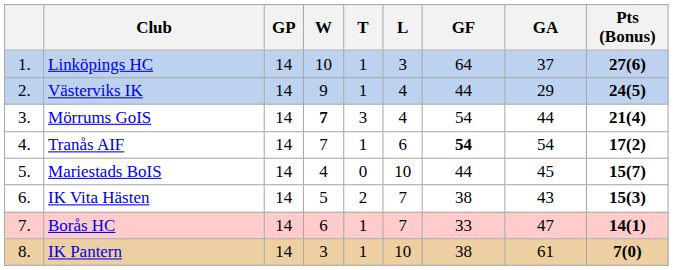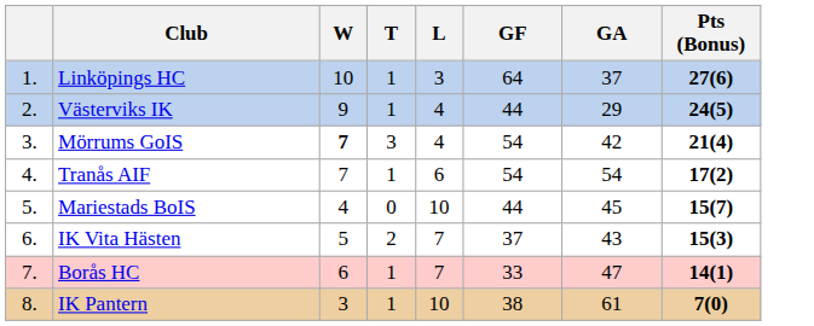 <table class="wikitable">
 <tr>
 <th width="30"></th>
 <th width="200">Club</th>
-<th width="30">GP</th>
 <th width="30">W</th>
 <th width="30">T</th>
 <th width="30">L</th>
 <th width="70">GF</th>
 <th width="70">GA</th>
 <th width="70">Pts (Bonus)</th>
 </tr>
 <tr bgcolor="#BCD2EE" align="center">
 <td>1.</td>
 <td align="left"><a href='#'>Linköpings HC</a></td>
-<td>14</td>
 <td>10</td>
 <td>1</td>
 <td>3</td>
 <td>64</td>
 <td>37</td>
 <td><strong>27(6)</strong></td>
 </tr>
 <tr bgcolor="#BCD2EE" align="center">
 <td>2.</td>
 <td align="left"><a href='#'>Västerviks IK</a></td>
-<td>14</td>
 <td>9</td>
 <td>1</td>
 <td>4</td>
 <td>44</td>
 <td>29</td>
 <td><strong>24(5)</strong></td>
 </tr>
 <tr bgcolor="#FFFFFF" align="center">
 <td>3.</td>
 <td align="left"><a href='#'>Mörrums GoIS</a></td>
-<td>14</td>
 <td><strong>7</strong></td>
 <td>3</td>
 <td>4</td>
 <td>54</td>
-<td>44</td>
+<td>42</td>
 <td><strong>21(4)</strong></td>
 </tr>
 <tr bgcolor="#FFFFFF" align="center">
 <td>4.</td>
 <td align="left"><a href='#'>Tranås AIF</a></td>
-<td>14</td>
 <td>7</td>
 <td>1</td>
 <td>6</td>
-<td><strong>54</strong></td>
+<td>54</td>
 <td>54</td>
 <td><strong>17(2)</strong></td>
 </tr>
 <tr bgcolor="#FFFFFF" align="center">
 <td>5.</td>
 <td align="left"><a href='#'>Mariestads BoIS</a></td>
-<td>14</td>
 <td>4</td>
 <td>0</td>
 <td>10</td>
 <td>44</td>
 <td>45</td>
 <td><strong>15(7)</strong></td>
 </tr>
 <tr bgcolor="#FFFFFF" align="center">
 <td>6.</td>
 <td align="left"><a href='#'>IK Vita Hästen</a></td>
-<td>14</td>
 <td>5</td>
 <td>2</td>
 <td>7</td>
-<td>38</td>
+<td>37</td>
 <td>43</td>
 <td><strong>15(3)</strong></td>
 </tr>
 <tr bgcolor="#FFCCCC" align="center">
 <td>7.</td>
 <td align="left"><a href='#'>Borås HC</a></td>
-<td>14</td>
 <td>6</td>
 <td>1</td>
 <td>7</td>
 <td>33</td>
 <td>47</td>
 <td><strong>14(1)</strong></td>
 </tr>
 <tr bgcolor="#EECFA1" align="center">
 <td>8.</td>
 <td align="left"><a href='#'>IK Pantern</a></td>
-<td>14</td>
 <td>3</td>
 <td>1</td>
 <td>10</td>
 <td>38</td>
 <td>61</td>
 <td><strong>7(0)</strong></td>
 </tr>
 </table>
